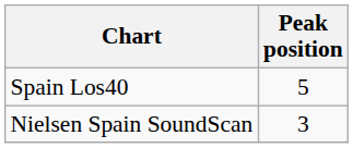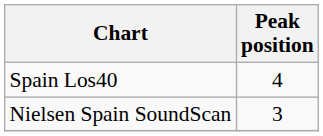 <table class="wikitable">
 <tr>
 <th>Chart</th>
 <th>Peak<br>position</th>
 </tr>
 <tr>
 <td>Spain Los40</td>
-<td align="center">5</td>
+<td align="center">4</td>
 </tr>
 <tr>
 <td>Nielsen Spain SoundScan</td>
 <td align="center">3</td>
 </tr>
 <tr>
 </tr>
 </table>
